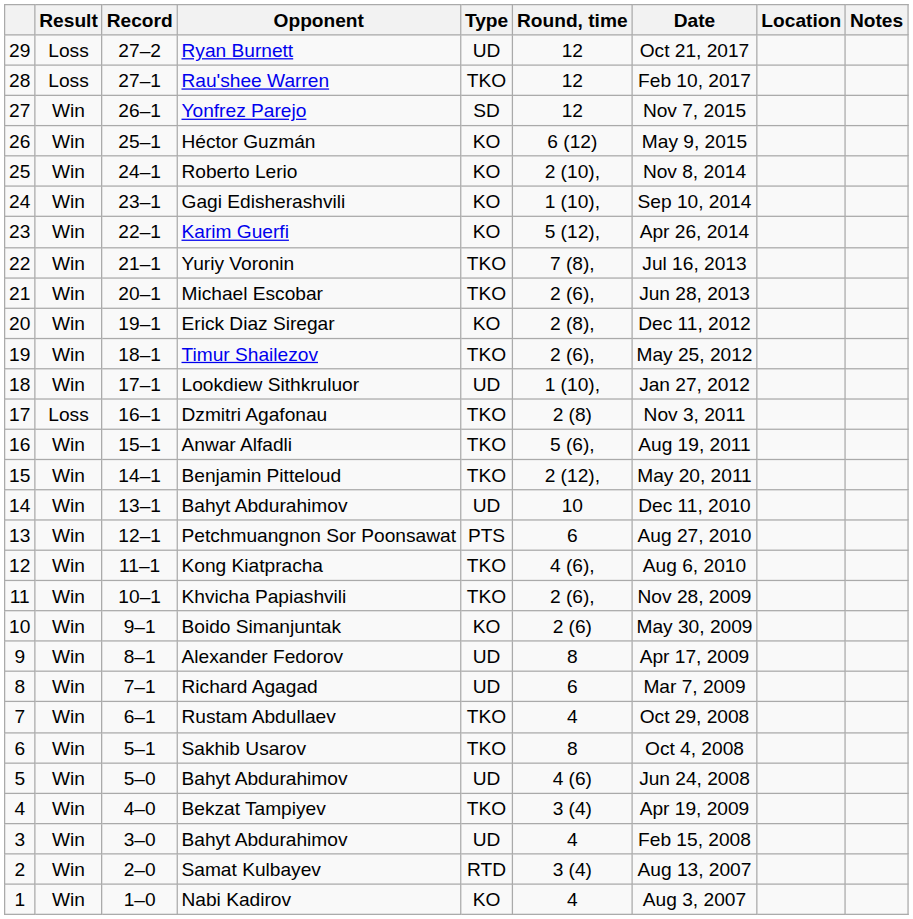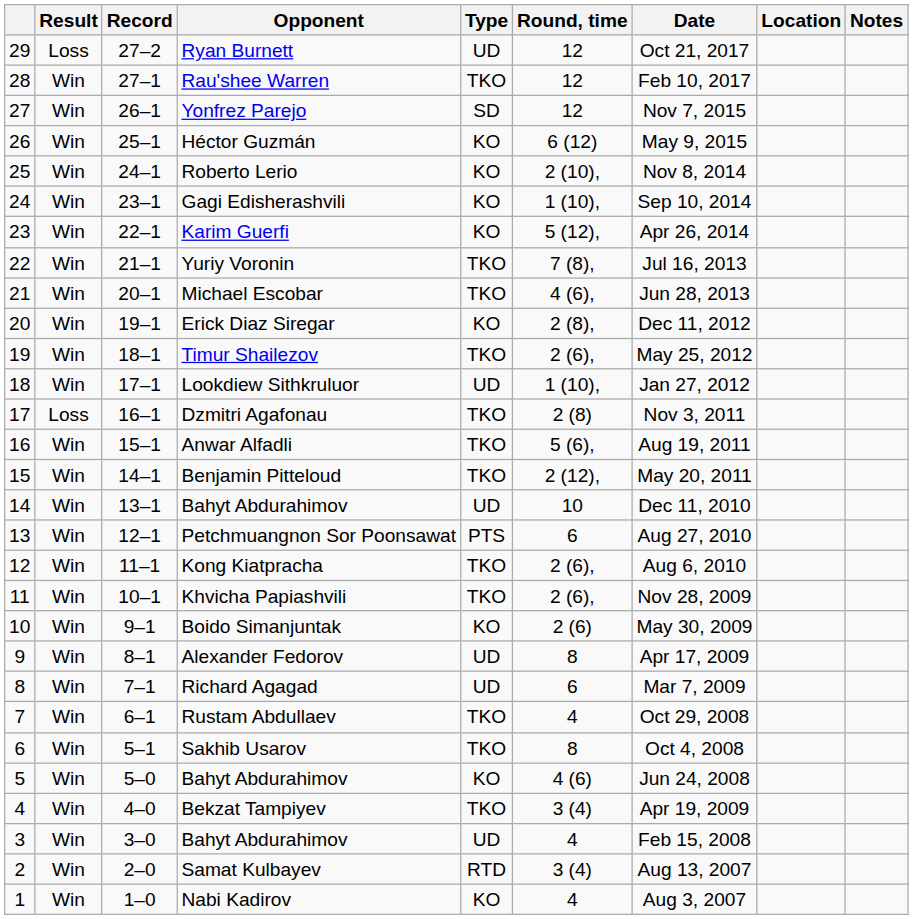 <table class="wikitable" style="text-align:center; font-size:95%">
 <tr>
 <th></th>
 <th>Result</th>
 <th>Record</th>
 <th>Opponent</th>
 <th>Type</th>
 <th>Round, time</th>
 <th>Date</th>
 <th>Location</th>
 <th>Notes</th>
 </tr>
 <tr>
 <td>29</td>
 <td>Loss</td>
 <td>27–2</td>
 <td style="text-align:left;"> <a href='#'>Ryan Burnett</a></td>
 <td>UD</td>
 <td>12</td>
 <td>Oct 21, 2017</td>
 <td style="text-align:left;"> </td>
 <td style="text-align:left;"></td>
 </tr>
 <tr>
 <td>28</td>
-<td>Loss</td>
+<td>Win</td>
 <td>27–1</td>
 <td style="text-align:left;"> <a href='#'>Rau'shee Warren</a></td>
 <td>TKO</td>
 <td>12</td>
 <td>Feb 10, 2017</td>
 <td style="text-align:left;"> </td>
 <td style="text-align:left;"></td>
 </tr>
 <tr>
 <td>27</td>
 <td>Win</td>
 <td>26–1</td>
 <td style="text-align:left;"> <a href='#'>Yonfrez Parejo</a></td>
 <td>SD</td>
 <td>12</td>
 <td>Nov 7, 2015</td>
 <td style="text-align:left;"> </td>
 <td style="text-align:left;"></td>
 </tr>
 <tr>
 <td>26</td>
 <td>Win</td>
 <td>25–1</td>
 <td style="text-align:left;"> Héctor Guzmán</td>
 <td>KO</td>
 <td>6 (12)</td>
 <td>May 9, 2015</td>
 <td style="text-align:left;"> </td>
 <td style="text-align:left;"></td>
 </tr>
 <tr>
 <td>25</td>
 <td>Win</td>
 <td>24–1</td>
 <td style="text-align:left;"> Roberto Lerio</td>
 <td>KO</td>
 <td>2 (10),  </td>
 <td>Nov 8, 2014</td>
 <td style="text-align:left;"> </td>
 <td></td>
 </tr>
 <tr>
 <td>24</td>
 <td>Win</td>
 <td>23–1</td>
 <td style="text-align:left;"> Gagi Edisherashvili</td>
 <td>KO</td>
 <td>1 (10),  </td>
 <td>Sep 10, 2014</td>
 <td style="text-align:left;"> </td>
 <td style="text-align:left;"></td>
 </tr>
 <tr>
 <td>23</td>
 <td>Win</td>
 <td>22–1</td>
 <td style="text-align:left;"> <a href='#'>Karim Guerfi</a></td>
 <td>KO</td>
 <td>5 (12),  </td>
 <td>Apr 26, 2014</td>
 <td style="text-align:left;"> </td>
 <td style="text-align:left;"></td>
 </tr>
 <tr>
 <td>22</td>
 <td>Win</td>
 <td>21–1</td>
 <td style="text-align:left;"> Yuriy Voronin</td>
 <td>TKO</td>
 <td>7 (8),  </td>
 <td>Jul 16, 2013</td>
 <td style="text-align:left;"> </td>
 <td style="text-align:left;"></td>
 </tr>
 <tr>
 <td>21</td>
 <td>Win</td>
 <td>20–1</td>
 <td style="text-align:left;"> Michael Escobar</td>
 <td>TKO</td>
-<td>2 (6), </td>
+<td>4 (6),  </td>
 <td>Jun 28, 2013</td>
 <td style="text-align:left;"> </td>
 <td style="text-align:left;"></td>
 </tr>
 <tr>
 <td>20</td>
 <td>Win</td>
 <td>19–1</td>
 <td style="text-align:left;"> Erick Diaz Siregar</td>
 <td>KO</td>
 <td>2 (8),  </td>
 <td>Dec 11, 2012</td>
 <td style="text-align:left;"> </td>
 <td style="text-align:left;"></td>
 </tr>
 <tr>
 <td>19</td>
 <td>Win</td>
 <td>18–1</td>
 <td style="text-align:left;"> <a href='#'>Timur Shailezov</a></td>
 <td>TKO</td>
 <td>2 (6), </td>
 <td>May 25, 2012</td>
 <td style="text-align:left;"> </td>
 <td style="text-align:left;"></td>
 </tr>
 <tr>
 <td>18</td>
 <td>Win</td>
 <td>17–1</td>
 <td style="text-align:left;"> Lookdiew Sithkruluor</td>
 <td>UD</td>
 <td>1 (10),  </td>
 <td>Jan 27, 2012</td>
 <td style="text-align:left;"> </td>
 <td style="text-align:left;"></td>
 </tr>
 <tr>
 <td>17</td>
 <td>Loss</td>
 <td>16–1</td>
 <td style="text-align:left;"> Dzmitri Agafonau</td>
 <td>TKO</td>
 <td>2 (8)</td>
 <td>Nov 3, 2011</td>
 <td style="text-align:left;"> </td>
 <td style="text-align:left;"></td>
 </tr>
 <tr>
 <td>16</td>
 <td>Win</td>
 <td>15–1</td>
 <td style="text-align:left;"> Anwar Alfadli</td>
 <td>TKO</td>
 <td>5 (6), </td>
 <td>Aug 19, 2011</td>
 <td style="text-align:left;"> </td>
 <td style="text-align:left;"></td>
 </tr>
 <tr>
 <td>15</td>
 <td>Win</td>
 <td>14–1</td>
 <td style="text-align:left;"> Benjamin Pitteloud</td>
 <td>TKO</td>
 <td>2 (12), </td>
 <td>May 20, 2011</td>
 <td style="text-align:left;"> </td>
 <td style="text-align:left;"></td>
 </tr>
 <tr>
 <td>14</td>
 <td>Win</td>
 <td>13–1</td>
 <td style="text-align:left;"> Bahyt Abdurahimov</td>
 <td>UD</td>
 <td>10</td>
 <td>Dec 11, 2010</td>
 <td style="text-align:left;"> </td>
 <td style="text-align:left;"></td>
 </tr>
 <tr>
 <td>13</td>
 <td>Win</td>
 <td>12–1</td>
 <td style="text-align:left;"> Petchmuangnon Sor Poonsawat</td>
 <td>PTS</td>
 <td>6</td>
 <td>Aug 27, 2010</td>
 <td style="text-align:left;"> </td>
 <td style="text-align:left;"></td>
 </tr>
 <tr>
 <td>12</td>
 <td>Win</td>
 <td>11–1</td>
 <td style="text-align:left;"> Kong Kiatpracha</td>
 <td>TKO</td>
-<td>4 (6),  </td>
+<td>2 (6), </td>
 <td>Aug 6, 2010</td>
 <td style="text-align:left;"> </td>
 <td style="text-align:left;"></td>
 </tr>
 <tr>
 <td>11</td>
 <td>Win</td>
 <td>10–1</td>
 <td style="text-align:left;"> Khvicha Papiashvili</td>
 <td>TKO</td>
 <td>2 (6), </td>
 <td>Nov 28, 2009</td>
 <td style="text-align:left;"> </td>
 <td style="text-align:left;"></td>
 </tr>
 <tr>
 <td>10</td>
 <td>Win</td>
 <td>9–1</td>
 <td style="text-align:left;"> Boido Simanjuntak</td>
 <td>KO</td>
 <td>2 (6)</td>
 <td>May 30, 2009</td>
 <td style="text-align:left;"> </td>
 <td style="text-align:left;"></td>
 </tr>
 <tr>
 <td>9</td>
 <td>Win</td>
 <td>8–1</td>
 <td style="text-align:left;"> Alexander Fedorov</td>
 <td>UD</td>
 <td>8</td>
 <td>Apr 17, 2009</td>
 <td style="text-align:left;"> </td>
 <td style="text-align:left;"></td>
 </tr>
 <tr>
 <td>8</td>
 <td>Win</td>
 <td>7–1</td>
 <td style="text-align:left;"> Richard Agagad</td>
 <td>UD</td>
 <td>6</td>
 <td>Mar 7, 2009</td>
 <td style="text-align:left;"> </td>
 <td style="text-align:left;"></td>
 </tr>
 <tr>
 <td>7</td>
 <td>Win</td>
 <td>6–1</td>
 <td style="text-align:left;"> Rustam Abdullaev</td>
 <td>TKO</td>
 <td>4</td>
 <td>Oct 29, 2008</td>
 <td style="text-align:left;"> </td>
 <td style="text-align:left;"></td>
 </tr>
 <tr>
 <td>6</td>
 <td>Win</td>
 <td>5–1</td>
 <td style="text-align:left;"> Sakhib Usarov</td>
 <td>TKO</td>
 <td>8</td>
 <td>Oct 4, 2008</td>
 <td style="text-align:left;"> </td>
 <td style="text-align:left;"></td>
 </tr>
 <tr>
 <td>5</td>
 <td>Win</td>
 <td>5–0</td>
 <td style="text-align:left;"> Bahyt Abdurahimov</td>
-<td>UD</td>
+<td>KO</td>
 <td>4 (6)</td>
 <td>Jun 24, 2008</td>
 <td style="text-align:left;"> </td>
 <td style="text-align:left;"></td>
 </tr>
 <tr>
 <td>4</td>
 <td>Win</td>
 <td>4–0</td>
 <td style="text-align:left;"> Bekzat Tampiyev</td>
 <td>TKO</td>
 <td>3 (4)</td>
 <td>Apr 19, 2009</td>
 <td style="text-align:left;"> </td>
 <td style="text-align:left;"></td>
 </tr>
 <tr>
 <td>3</td>
 <td>Win</td>
 <td>3–0</td>
 <td style="text-align:left;"> Bahyt Abdurahimov</td>
 <td>UD</td>
 <td>4</td>
 <td>Feb 15, 2008</td>
 <td style="text-align:left;"> </td>
 <td style="text-align:left;"></td>
 </tr>
 <tr>
 <td>2</td>
 <td>Win</td>
 <td>2–0</td>
 <td style="text-align:left;"> Samat Kulbayev</td>
 <td>RTD</td>
 <td>3 (4)</td>
 <td>Aug 13, 2007</td>
 <td style="text-align:left;"> </td>
 <td style="text-align:left;"></td>
 </tr>
 <tr>
 <td>1</td>
 <td>Win</td>
 <td>1–0</td>
 <td style="text-align:left;"> Nabi Kadirov</td>
 <td>KO</td>
 <td>4</td>
 <td>Aug 3, 2007</td>
 <td style="text-align:left;"> </td>
 <td style="text-align:left;"></td>
 </tr>
 </table>
